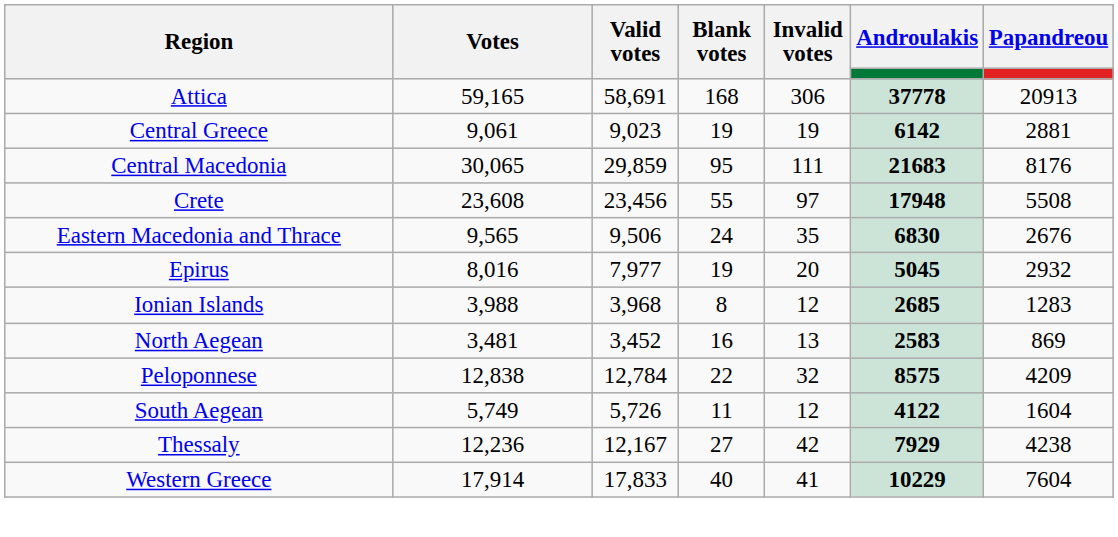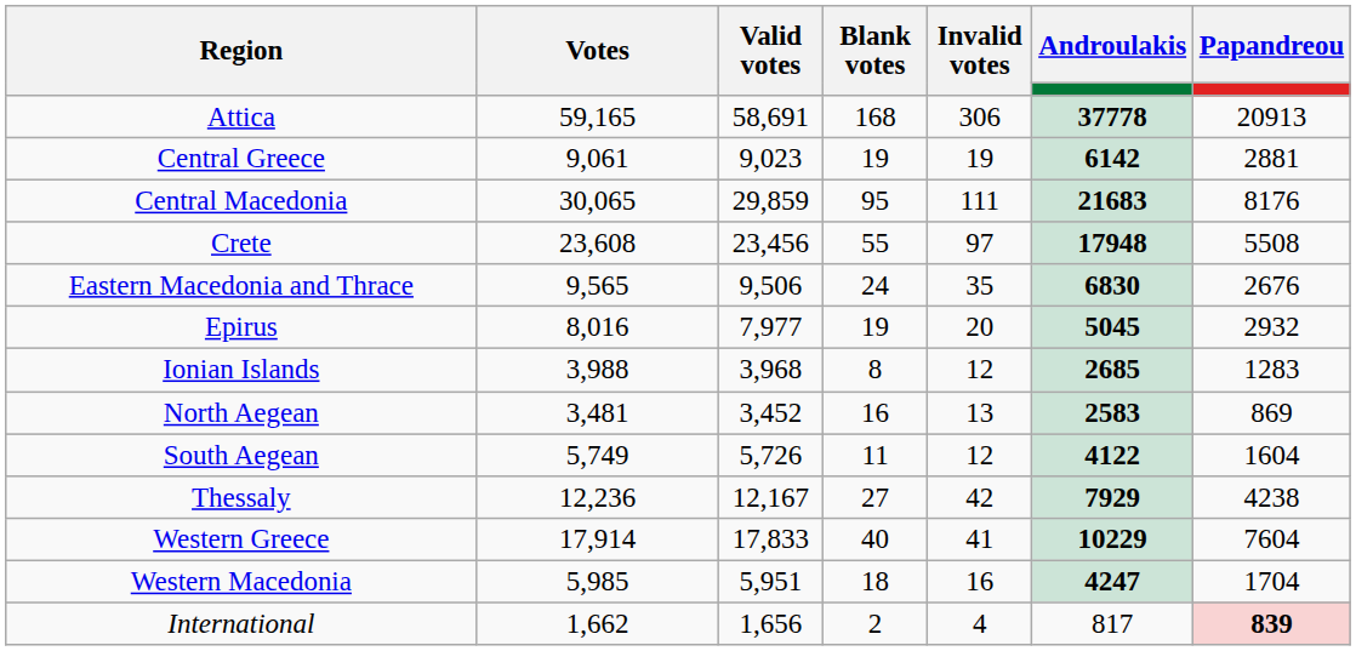 <table class="wikitable collapsible collapsed" style="text-align:center; font-size:95%; line-height:16px;">
 <tr style="height:42px;">
 <th style="width:250px;" rowspan="2">Region</th>
 <th style="width:125px;" rowspan="2">Votes</th>
 <th style="width:50px;" rowspan="2">Valid votes</th>
 <th style="width:50px;" rowspan="2">Blank votes</th>
 <th style="width:50px;" rowspan="2">Invalid votes</th>
 <th style="width:35px;"><a href='#'>Androulakis</a></th>
 <th style="width:35px;"><a href='#'>Papandreou</a></th>
 </tr>
 <tr>
 <th style="color:inherit;background:#007838;"></th>
 <th style="color:inherit;background:#E22222;"></th>
 </tr>
 <tr>
 <td><a href='#'>Attica</a></td>
 <td>59,165</td>
 <td>58,691</td>
 <td>168</td>
 <td>306</td>
 <td style="background:#CCE4D7"><strong>37778 </strong></td>
 <td>20913 </td>
 </tr>
 <tr>
 <td><a href='#'>Central Greece</a></td>
 <td>9,061</td>
 <td>9,023</td>
 <td>19</td>
 <td>19</td>
 <td style="background:#CCE4D7"><strong>6142 </strong></td>
 <td>2881 </td>
 </tr>
 <tr>
 <td><a href='#'>Central Macedonia</a></td>
 <td>30,065</td>
 <td>29,859</td>
 <td>95</td>
 <td>111</td>
 <td style="background:#CCE4D7"><strong>21683 </strong></td>
 <td>8176 </td>
 </tr>
 <tr>
 <td><a href='#'>Crete</a></td>
 <td>23,608</td>
 <td>23,456</td>
 <td>55</td>
 <td>97</td>
 <td style="background:#CCE4D7"><strong>17948 </strong></td>
 <td>5508 </td>
 </tr>
 <tr>
 <td><a href='#'>Eastern Macedonia and Thrace</a></td>
 <td>9,565</td>
 <td>9,506</td>
 <td>24</td>
 <td>35</td>
 <td style="background:#CCE4D7"><strong>6830 </strong></td>
 <td>2676 </td>
 </tr>
 <tr>
 <td><a href='#'>Epirus</a></td>
 <td>8,016</td>
 <td>7,977</td>
 <td>19</td>
 <td>20</td>
 <td style="background:#CCE4D7"><strong>5045 </strong></td>
 <td>2932 </td>
 </tr>
 <tr>
 <td><a href='#'>Ionian Islands</a></td>
 <td>3,988</td>
 <td>3,968</td>
 <td>8</td>
 <td>12</td>
 <td style="background:#CCE4D7"><strong>2685 </strong></td>
 <td>1283 </td>
 </tr>
 <tr>
 <td><a href='#'>North Aegean</a></td>
 <td>3,481</td>
 <td>3,452</td>
 <td>16</td>
 <td>13</td>
 <td style="background:#CCE4D7"><strong>2583 </strong></td>
 <td>869 </td>
 </tr>
 <tr>
-<td><a href='#'>Peloponnese</a></td>
-<td>12,838</td>
-<td>12,784</td>
-<td>22</td>
-<td>32</td>
-<td style="background:#CCE4D7"><strong>8575 </strong></td>
-<td>4209 </td>
-</tr>
-<tr>
 <td><a href='#'>South Aegean</a></td>
 <td>5,749</td>
 <td>5,726</td>
 <td>11</td>
 <td>12</td>
 <td style="background:#CCE4D7"><strong>4122 </strong></td>
 <td>1604 </td>
 </tr>
 <tr>
 <td><a href='#'>Thessaly</a></td>
 <td>12,236</td>
 <td>12,167</td>
 <td>27</td>
 <td>42</td>
 <td style="background:#CCE4D7"><strong>7929 </strong></td>
 <td>4238 </td>
 </tr>
 <tr>
 <td><a href='#'>Western Greece</a></td>
 <td>17,914</td>
 <td>17,833</td>
 <td>40</td>
 <td>41</td>
 <td style="background:#CCE4D7"><strong>10229 </strong></td>
 <td>7604 </td>
 </tr>
+<tr>
+<td><a href='#'>Western Macedonia</a></td>
+<td>5,985</td>
+<td>5,951</td>
+<td>18</td>
+<td>16</td>
+<td style="background:#CCE4D7"><strong>4247 </strong></td>
+<td>1704 </td>
+</tr>
+<tr>
+<td><em>International</em></td>
+<td>1,662</td>
+<td>1,656</td>
+<td>2</td>
+<td>4</td>
+<td>817 </td>
+<td style="background:#F9D3D3"><strong>839 </strong></td>
+</tr>
 </table>
